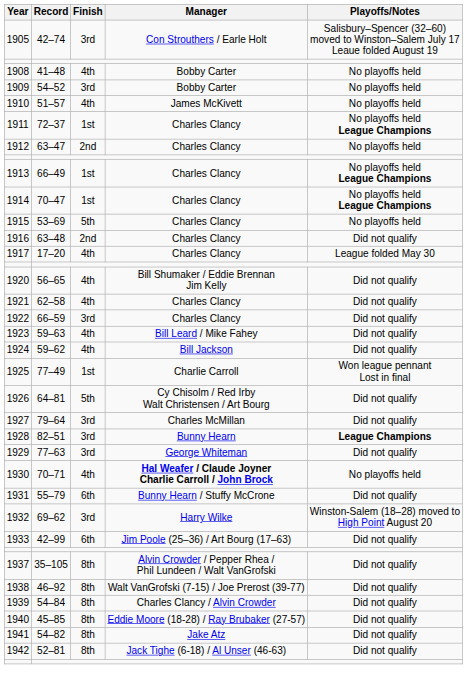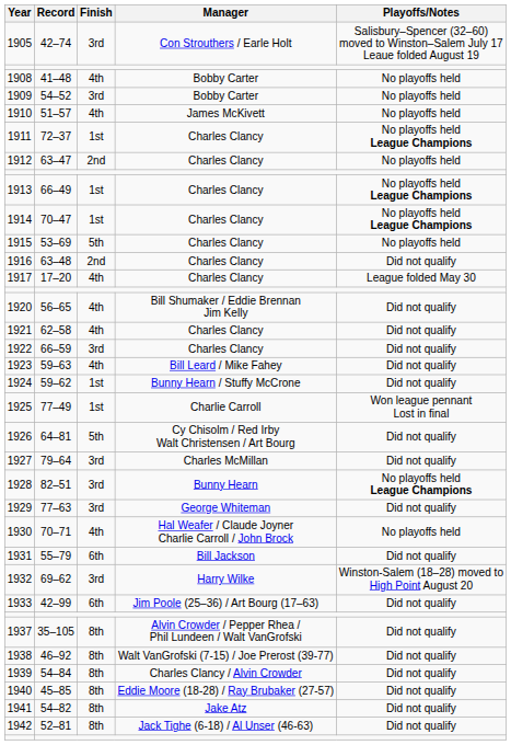 <table class="wikitable" style="text-align:center">
 <tr>
 <th>Year</th>
 <th>Record</th>
 <th>Finish</th>
 <th>Manager</th>
 <th>Playoffs/Notes</th>
 </tr>
 <tr align=center>
 <td>1905</td>
 <td>42–74</td>
 <td>3rd</td>
 <td><a href='#'>Con Strouthers</a> / Earle Holt</td>
 <td>Salisbury–Spencer (32–60)<br> moved to Winston–Salem July 17 <br>Leaue folded August 19</td>
 </tr>
 <tr align=center>
 <td></td>
 </tr>
 <tr align=center>
 <td>1908</td>
 <td>41–48</td>
 <td>4th</td>
 <td>Bobby Carter</td>
 <td>No playoffs held</td>
 </tr>
 <tr align=center>
 <td>1909</td>
 <td>54–52</td>
 <td>3rd</td>
 <td>Bobby Carter</td>
 <td>No playoffs held</td>
 </tr>
 <tr align=center>
 <td>1910</td>
 <td>51–57</td>
 <td>4th</td>
 <td>James McKivett</td>
 <td>No playoffs held</td>
 </tr>
 <tr align=center>
 <td>1911</td>
 <td>72–37</td>
 <td>1st</td>
 <td>Charles Clancy</td>
 <td>No playoffs held<br>   <strong>League Champions</strong></td>
 </tr>
 <tr align=center>
 <td>1912</td>
 <td>63–47</td>
 <td>2nd</td>
 <td>Charles Clancy</td>
 <td>No playoffs held</td>
 </tr>
 <tr align=center>
 <td></td>
 </tr>
 <tr align=center>
 <td>1913</td>
 <td>66–49</td>
 <td>1st</td>
 <td>Charles Clancy</td>
 <td>No playoffs held<br>    <strong>League Champions</strong></td>
 </tr>
 <tr align=center>
 <td>1914</td>
 <td>70–47</td>
 <td>1st</td>
 <td>Charles Clancy</td>
 <td>No playoffs held<br>    <strong>League Champions</strong></td>
 </tr>
 <tr align=center>
 <td>1915</td>
 <td>53–69</td>
 <td>5th</td>
 <td>Charles Clancy</td>
 <td>No playoffs held</td>
 </tr>
 <tr align=center>
 <td>1916</td>
 <td>63–48</td>
 <td>2nd</td>
 <td>Charles Clancy</td>
 <td>Did not qualify</td>
 </tr>
 <tr align=center>
 <td>1917</td>
 <td>17–20</td>
 <td>4th</td>
 <td>Charles Clancy</td>
 <td>League folded May 30</td>
 </tr>
 <tr align=center>
 <td></td>
 </tr>
 <tr align=center>
 <td>1920</td>
 <td>56–65</td>
 <td>4th</td>
 <td>Bill Shumaker / Eddie Brennan <br> Jim Kelly</td>
 <td>Did not qualify</td>
 </tr>
 <tr align=center>
 <td>1921</td>
 <td>62–58</td>
 <td>4th</td>
 <td>Charles Clancy</td>
 <td>Did not qualify</td>
 </tr>
 <tr align=center>
 <td>1922</td>
 <td>66–59</td>
 <td>3rd</td>
 <td>Charles Clancy</td>
 <td>Did not qualify</td>
 </tr>
 <tr align=center>
 <td>1923</td>
 <td>59–63</td>
 <td>4th</td>
 <td><a href='#'>Bill Leard</a> / Mike Fahey</td>
 <td>Did not qualify</td>
 </tr>
 <tr align=center>
 <td>1924</td>
 <td>59–62</td>
-<td>4th</td>
-<td><a href='#'>Bill Jackson</a></td>
+<td>1st</td>
+<td><a href='#'>Bunny Hearn</a> / Stuffy McCrone</td>
 <td>Did not qualify</td>
 </tr>
 <tr align=center>
 <td>1925</td>
 <td>77–49</td>
 <td>1st</td>
 <td>Charlie Carroll</td>
 <td>Won league pennant<br>Lost in final</td>
 </tr>
 <tr align=center>
 <td>1926</td>
 <td>64–81</td>
 <td>5th</td>
 <td>Cy Chisolm / Red Irby <br> Walt Christensen / Art Bourg</td>
 <td>Did not qualify</td>
 </tr>
 <tr align=center>
 <td>1927</td>
 <td>79–64</td>
 <td>3rd</td>
 <td>Charles McMillan</td>
 <td>Did not qualify</td>
 </tr>
 <tr align=center>
 <td>1928</td>
 <td>82–51</td>
 <td>3rd</td>
 <td><a href='#'>Bunny Hearn</a></td>
-<td><strong>League Champions</strong></td>
+<td>No playoffs held<br>    <strong>League Champions</strong></td>
 </tr>
 <tr align=center>
 <td>1929</td>
 <td>77–63</td>
 <td>3rd</td>
 <td><a href='#'>George Whiteman</a></td>
 <td>Did not qualify</td>
 </tr>
 <tr align=center>
 <td>1930</td>
 <td>70–71</td>
 <td>4th</td>
-<td><strong><a href='#'>Hal Weafer</a> / Claude Joyner <br>Charlie Carroll / <a href='#'>John Brock</a></strong></td>
+<td><a href='#'>Hal Weafer</a> / Claude Joyner <br>Charlie Carroll / <a href='#'>John Brock</a></td>
 <td>No playoffs held</td>
 </tr>
 <tr align=center>
 <td>1931</td>
 <td>55–79</td>
 <td>6th</td>
-<td><a href='#'>Bunny Hearn</a> / Stuffy McCrone</td>
+<td><a href='#'>Bill Jackson</a></td>
 <td>Did not qualify</td>
 </tr>
 <tr align=center>
 <td>1932</td>
 <td>69–62</td>
 <td>3rd</td>
 <td><a href='#'>Harry Wilke</a></td>
 <td>Winston-Salem (18–28) moved to <br><a href='#'>High Point</a> August 20</td>
 </tr>
 <tr align=center>
 <td>1933</td>
 <td>42–99</td>
 <td>6th</td>
 <td><a href='#'>Jim Poole</a> (25–36) / Art Bourg (17–63)</td>
 <td>Did not qualify</td>
 </tr>
 <tr align=center>
 <td></td>
 </tr>
 <tr align=center>
 <td>1937</td>
 <td>35–105</td>
 <td>8th</td>
 <td><a href='#'>Alvin Crowder</a> / Pepper Rhea / <br>Phil Lundeen / Walt VanGrofski</td>
 <td>Did not qualify</td>
 </tr>
 <tr align=center>
 <td>1938</td>
 <td>46–92</td>
 <td>8th</td>
 <td>Walt VanGrofski (7-15) / Joe Prerost (39-77)</td>
 <td>Did not qualify</td>
 </tr>
 <tr align=center>
 <td>1939</td>
 <td>54–84</td>
 <td>8th</td>
 <td>Charles Clancy / <a href='#'>Alvin Crowder</a></td>
 <td>Did not qualify</td>
 </tr>
 <tr align=center>
 <td>1940</td>
 <td>45–85</td>
 <td>8th</td>
 <td><a href='#'>Eddie Moore</a> (18-28) / <a href='#'>Ray Brubaker</a> (27-57)</td>
 <td>Did not qualify</td>
 </tr>
 <tr align=center>
 <td>1941</td>
 <td>54–82</td>
 <td>8th</td>
 <td><a href='#'>Jake Atz</a></td>
 <td>Did not qualify</td>
 </tr>
 <tr align=center>
 <td>1942</td>
 <td>52–81</td>
 <td>8th</td>
 <td><a href='#'>Jack Tighe</a> (6-18) / <a href='#'>Al Unser</a> (46-63)</td>
 <td>Did not qualify</td>
 </tr>
 <tr align=center>
 <td></td>
 </tr>
 </table>
